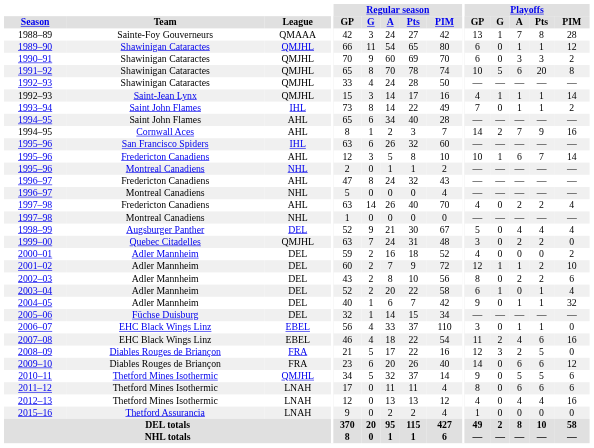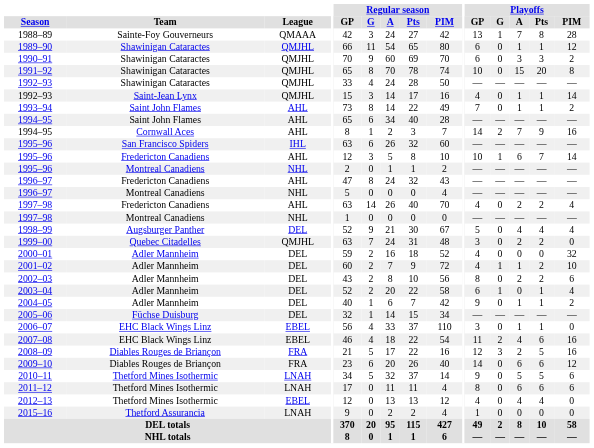 <table border="0" cellpadding="1" cellspacing="0" style="text-align:center; width:60em">
 <tr bgcolor="#e0e0e0">
 <th colspan="3" bgcolor="#ffffff"></th>
 <th rowspan="100" bgcolor="#ffffff"></th>
 <th colspan="5"><a href='#'>Regular season</a></th>
 <th rowspan="100" bgcolor="#ffffff"></th>
 <th colspan="5"><a href='#'>Playoffs</a></th>
 </tr>
 <tr bgcolor="#e0e0e0">
 <th><a href='#'>Season</a></th>
 <th>Team</th>
 <th>League</th>
 <th>GP</th>
 <th><a href='#'>G</a></th>
 <th><a href='#'>A</a></th>
 <th><a href='#'>Pts</a></th>
 <th><a href='#'>PIM</a></th>
 <th>GP</th>
 <th>G</th>
 <th>A</th>
 <th>Pts</th>
 <th>PIM</th>
 </tr>
 <tr>
 <td>1988–89</td>
 <td>Sainte-Foy Gouverneurs</td>
 <td>QMAAA</td>
 <td>42</td>
 <td>3</td>
 <td>24</td>
 <td>27</td>
 <td>42</td>
 <td>13</td>
 <td>1</td>
 <td>7</td>
 <td>8</td>
 <td>28</td>
 </tr>
 <tr bgcolor="#f0f0f0">
 <td><a href='#'>1989–90</a></td>
 <td><a href='#'>Shawinigan Cataractes</a></td>
 <td><a href='#'>QMJHL</a></td>
 <td>66</td>
 <td>11</td>
 <td>54</td>
 <td>65</td>
 <td>80</td>
 <td>6</td>
 <td>0</td>
 <td>1</td>
 <td>1</td>
 <td>12</td>
 </tr>
 <tr>
 <td><a href='#'>1990–91</a></td>
 <td>Shawinigan Cataractes</td>
 <td>QMJHL</td>
 <td>70</td>
 <td>9</td>
 <td>60</td>
 <td>69</td>
 <td>70</td>
 <td>6</td>
 <td>0</td>
 <td>3</td>
 <td>3</td>
 <td>2</td>
 </tr>
 <tr bgcolor="#f0f0f0">
 <td><a href='#'>1991–92</a></td>
 <td>Shawinigan Cataractes</td>
 <td>QMJHL</td>
 <td>65</td>
 <td>8</td>
 <td>70</td>
 <td>78</td>
 <td>74</td>
 <td>10</td>
-<td>5</td>
-<td>6</td>
+<td>0</td>
+<td>15</td>
 <td>20</td>
 <td>8</td>
 </tr>
 <tr>
 <td><a href='#'>1992–93</a></td>
 <td>Shawinigan Cataractes</td>
 <td>QMJHL</td>
 <td>33</td>
 <td>4</td>
 <td>24</td>
 <td>28</td>
 <td>50</td>
 <td>—</td>
 <td>—</td>
 <td>—</td>
 <td>—</td>
 <td>—</td>
 </tr>
 <tr bgcolor="#f0f0f0">
 <td>1992–93</td>
 <td><a href='#'>Saint-Jean Lynx</a></td>
 <td>QMJHL</td>
 <td>15</td>
 <td>3</td>
 <td>14</td>
 <td>17</td>
 <td>16</td>
 <td>4</td>
-<td>1</td>
+<td>0</td>
 <td>1</td>
 <td>1</td>
 <td>14</td>
 </tr>
 <tr>
 <td><a href='#'>1993–94</a></td>
 <td><a href='#'>Saint John Flames</a></td>
-<td><a href='#'>IHL</a></td>
+<td><a href='#'>AHL</a></td>
 <td>73</td>
 <td>8</td>
 <td>14</td>
 <td>22</td>
 <td>49</td>
 <td>7</td>
 <td>0</td>
 <td>1</td>
 <td>1</td>
 <td>2</td>
 </tr>
 <tr bgcolor="#f0f0f0">
 <td><a href='#'>1994–95</a></td>
 <td>Saint John Flames</td>
 <td>AHL</td>
 <td>65</td>
 <td>6</td>
 <td>34</td>
 <td>40</td>
 <td>28</td>
 <td>—</td>
 <td>—</td>
 <td>—</td>
 <td>—</td>
 <td>—</td>
 </tr>
 <tr>
 <td>1994–95</td>
 <td><a href='#'>Cornwall Aces</a></td>
 <td>AHL</td>
 <td>8</td>
 <td>1</td>
 <td>2</td>
 <td>3</td>
 <td>7</td>
 <td>14</td>
 <td>2</td>
 <td>7</td>
 <td>9</td>
 <td>16</td>
 </tr>
 <tr bgcolor="#f0f0f0">
 <td><a href='#'>1995–96</a></td>
 <td><a href='#'>San Francisco Spiders</a></td>
 <td><a href='#'>IHL</a></td>
 <td>63</td>
 <td>6</td>
 <td>26</td>
 <td>32</td>
 <td>60</td>
 <td>—</td>
 <td>—</td>
 <td>—</td>
 <td>—</td>
 <td>—</td>
 </tr>
 <tr>
 <td><a href='#'>1995–96</a></td>
 <td><a href='#'>Fredericton Canadiens</a></td>
 <td>AHL</td>
 <td>12</td>
 <td>3</td>
 <td>5</td>
 <td>8</td>
 <td>10</td>
 <td>10</td>
 <td>1</td>
 <td>6</td>
 <td>7</td>
 <td>14</td>
 </tr>
 <tr bgcolor="#f0f0f0">
 <td><a href='#'>1995–96</a></td>
 <td><a href='#'>Montreal Canadiens</a></td>
 <td><a href='#'>NHL</a></td>
 <td>2</td>
 <td>0</td>
 <td>1</td>
 <td>1</td>
 <td>2</td>
 <td>—</td>
 <td>—</td>
 <td>—</td>
 <td>—</td>
 <td>—</td>
 </tr>
 <tr>
 <td><a href='#'>1996–97</a></td>
 <td>Fredericton Canadiens</td>
 <td>AHL</td>
 <td>47</td>
 <td>8</td>
 <td>24</td>
 <td>32</td>
 <td>43</td>
 <td>—</td>
 <td>—</td>
 <td>—</td>
 <td>—</td>
 <td>—</td>
 </tr>
 <tr bgcolor="#f0f0f0">
 <td><a href='#'>1996–97</a></td>
 <td>Montreal Canadiens</td>
 <td>NHL</td>
 <td>5</td>
 <td>0</td>
 <td>0</td>
 <td>0</td>
 <td>4</td>
 <td>—</td>
 <td>—</td>
 <td>—</td>
 <td>—</td>
 <td>—</td>
 </tr>
 <tr>
 <td><a href='#'>1997–98</a></td>
 <td>Fredericton Canadiens</td>
 <td>AHL</td>
 <td>63</td>
 <td>14</td>
 <td>26</td>
 <td>40</td>
 <td>70</td>
 <td>4</td>
 <td>0</td>
 <td>2</td>
 <td>2</td>
 <td>4</td>
 </tr>
 <tr bgcolor="#f0f0f0">
 <td><a href='#'>1997–98</a></td>
 <td>Montreal Canadiens</td>
 <td>NHL</td>
 <td>1</td>
 <td>0</td>
 <td>0</td>
 <td>0</td>
 <td>0</td>
 <td>—</td>
 <td>—</td>
 <td>—</td>
 <td>—</td>
 <td>—</td>
 </tr>
 <tr>
 <td><a href='#'>1998–99</a></td>
 <td><a href='#'>Augsburger Panther</a></td>
 <td><a href='#'>DEL</a></td>
 <td>52</td>
 <td>9</td>
 <td>21</td>
 <td>30</td>
 <td>67</td>
 <td>5</td>
 <td>0</td>
 <td>4</td>
 <td>4</td>
 <td>4</td>
 </tr>
 <tr bgcolor="#f0f0f0">
 <td><a href='#'>1999–00</a></td>
 <td><a href='#'>Quebec Citadelles</a></td>
 <td>QMJHL</td>
 <td>63</td>
 <td>7</td>
 <td>24</td>
 <td>31</td>
 <td>48</td>
 <td>3</td>
 <td>0</td>
 <td>2</td>
 <td>2</td>
 <td>0</td>
 </tr>
 <tr>
 <td><a href='#'>2000–01</a></td>
 <td><a href='#'>Adler Mannheim</a></td>
 <td>DEL</td>
 <td>59</td>
 <td>2</td>
 <td>16</td>
 <td>18</td>
 <td>52</td>
 <td>4</td>
 <td>0</td>
 <td>0</td>
 <td>0</td>
-<td>2</td>
+<td>32</td>
 </tr>
 <tr bgcolor="#f0f0f0">
 <td><a href='#'>2001–02</a></td>
 <td>Adler Mannheim</td>
 <td>DEL</td>
 <td>60</td>
 <td>2</td>
 <td>7</td>
 <td>9</td>
 <td>72</td>
-<td>12</td>
+<td>4</td>
 <td>1</td>
 <td>1</td>
 <td>2</td>
 <td>10</td>
 </tr>
 <tr>
 <td><a href='#'>2002–03</a></td>
 <td>Adler Mannheim</td>
 <td>DEL</td>
 <td>43</td>
 <td>2</td>
 <td>8</td>
 <td>10</td>
 <td>56</td>
 <td>8</td>
 <td>0</td>
 <td>2</td>
 <td>2</td>
 <td>6</td>
 </tr>
 <tr bgcolor="#f0f0f0">
 <td><a href='#'>2003–04</a></td>
 <td>Adler Mannheim</td>
 <td>DEL</td>
 <td>52</td>
 <td>2</td>
 <td>20</td>
 <td>22</td>
 <td>58</td>
 <td>6</td>
 <td>1</td>
 <td>0</td>
 <td>1</td>
 <td>4</td>
 </tr>
 <tr>
 <td><a href='#'>2004–05</a></td>
 <td>Adler Mannheim</td>
 <td>DEL</td>
 <td>40</td>
 <td>1</td>
 <td>6</td>
 <td>7</td>
 <td>42</td>
 <td>9</td>
 <td>0</td>
 <td>1</td>
 <td>1</td>
-<td>32</td>
+<td>2</td>
 </tr>
 <tr bgcolor="#f0f0f0">
 <td><a href='#'>2005–06</a></td>
 <td><a href='#'>Füchse Duisburg</a></td>
 <td>DEL</td>
 <td>32</td>
 <td>1</td>
 <td>14</td>
 <td>15</td>
 <td>34</td>
 <td>—</td>
 <td>—</td>
 <td>—</td>
 <td>—</td>
 <td>—</td>
 </tr>
 <tr>
 <td><a href='#'>2006–07</a></td>
 <td><a href='#'>EHC Black Wings Linz</a></td>
 <td><a href='#'>EBEL</a></td>
 <td>56</td>
 <td>4</td>
 <td>33</td>
 <td>37</td>
 <td>110</td>
 <td>3</td>
 <td>0</td>
 <td>1</td>
 <td>1</td>
 <td>0</td>
 </tr>
 <tr bgcolor="#f0f0f0">
 <td><a href='#'>2007–08</a></td>
 <td>EHC Black Wings Linz</td>
 <td>EBEL</td>
 <td>46</td>
 <td>4</td>
 <td>18</td>
 <td>22</td>
 <td>54</td>
 <td>11</td>
 <td>2</td>
 <td>4</td>
 <td>6</td>
 <td>16</td>
 </tr>
 <tr>
 <td><a href='#'>2008–09</a></td>
 <td><a href='#'>Diables Rouges de Briançon</a></td>
 <td><a href='#'>FRA</a></td>
 <td>21</td>
 <td>5</td>
 <td>17</td>
 <td>22</td>
 <td>16</td>
 <td>12</td>
 <td>3</td>
 <td>2</td>
 <td>5</td>
-<td>0</td>
+<td>16</td>
 </tr>
 <tr bgcolor="#f0f0f0">
 <td><a href='#'>2009–10</a></td>
 <td>Diables Rouges de Briançon</td>
 <td>FRA</td>
 <td>23</td>
 <td>6</td>
 <td>20</td>
 <td>26</td>
 <td>40</td>
 <td>14</td>
 <td>0</td>
 <td>6</td>
 <td>6</td>
 <td>12</td>
 </tr>
 <tr>
 <td><a href='#'>2010–11</a></td>
 <td><a href='#'>Thetford Mines Isothermic</a></td>
-<td><a href='#'>QMJHL</a></td>
+<td><a href='#'>LNAH</a></td>
 <td>34</td>
 <td>5</td>
 <td>32</td>
 <td>37</td>
 <td>14</td>
 <td>9</td>
 <td>0</td>
 <td>5</td>
 <td>5</td>
 <td>6</td>
 </tr>
 <tr bgcolor="#f0f0f0">
 <td><a href='#'>2011–12</a></td>
 <td>Thetford Mines Isothermic</td>
 <td>LNAH</td>
 <td>17</td>
 <td>0</td>
 <td>11</td>
 <td>11</td>
 <td>4</td>
 <td>8</td>
 <td>0</td>
 <td>6</td>
 <td>6</td>
 <td>6</td>
 </tr>
 <tr>
 <td><a href='#'>2012–13</a></td>
 <td>Thetford Mines Isothermic</td>
-<td>LNAH</td>
+<td><a href='#'>EBEL</a></td>
 <td>12</td>
 <td>0</td>
 <td>13</td>
 <td>13</td>
 <td>12</td>
 <td>4</td>
 <td>0</td>
 <td>4</td>
 <td>4</td>
-<td>16</td>
+<td>0</td>
 </tr>
 <tr bgcolor="#f0f0f0">
 <td><a href='#'>2015–16</a></td>
 <td><a href='#'>Thetford Assurancia</a></td>
 <td>LNAH</td>
 <td>9</td>
 <td>0</td>
 <td>2</td>
 <td>2</td>
 <td>4</td>
 <td>1</td>
 <td>0</td>
 <td>0</td>
 <td>0</td>
 <td>0</td>
 </tr>
 <tr bgcolor="#e0e0e0">
 <th colspan="3">DEL totals</th>
 <th>370</th>
 <th>20</th>
 <th>95</th>
 <th>115</th>
 <th>427</th>
 <th>49</th>
 <th>2</th>
 <th>8</th>
 <th>10</th>
 <th>58</th>
 </tr>
 <tr bgcolor="#e0e0e0">
 <th colspan="3">NHL totals</th>
 <th>8</th>
 <th>0</th>
 <th>1</th>
 <th>1</th>
 <th>6</th>
 <th>—</th>
 <th>—</th>
 <th>—</th>
 <th>—</th>
 <th>—</th>
 </tr>
 </table>
